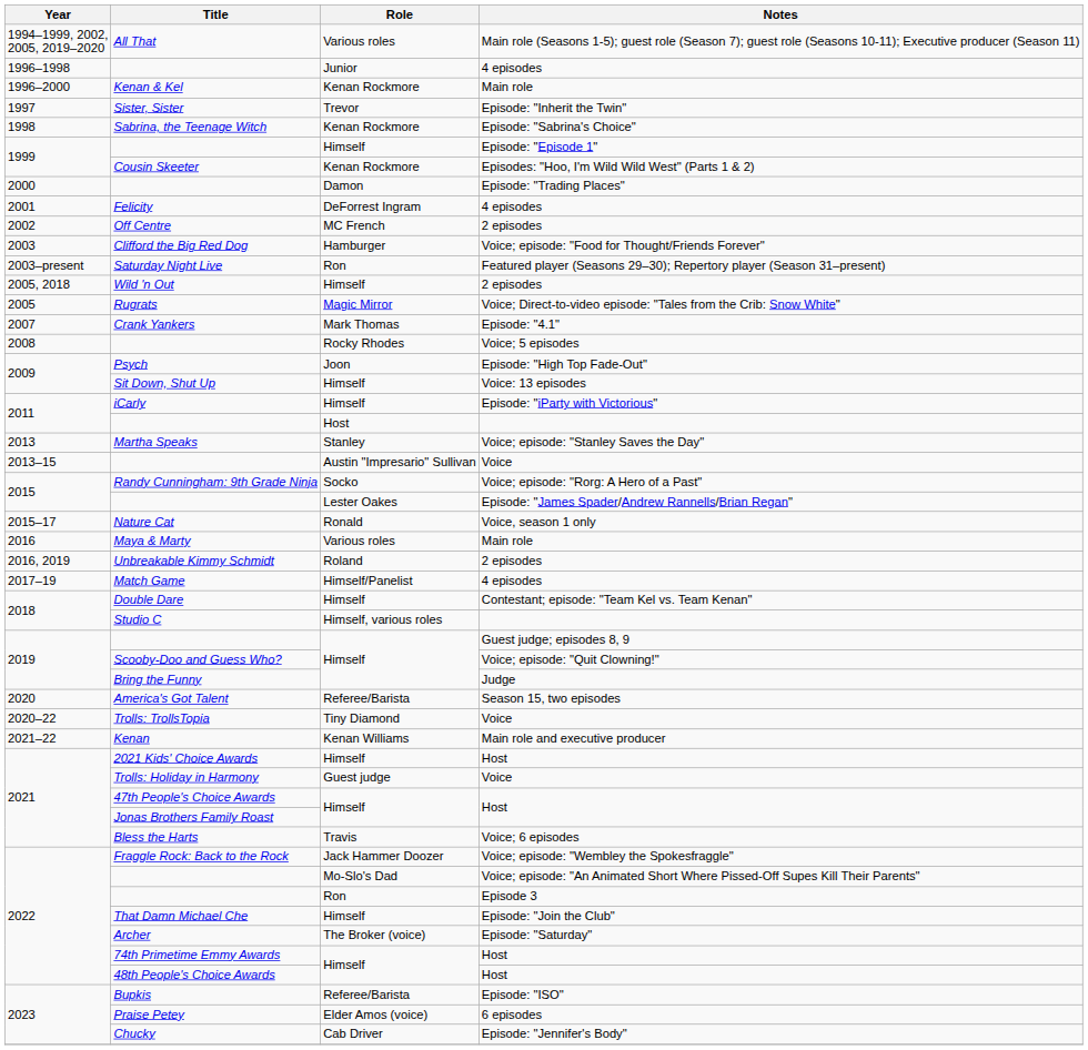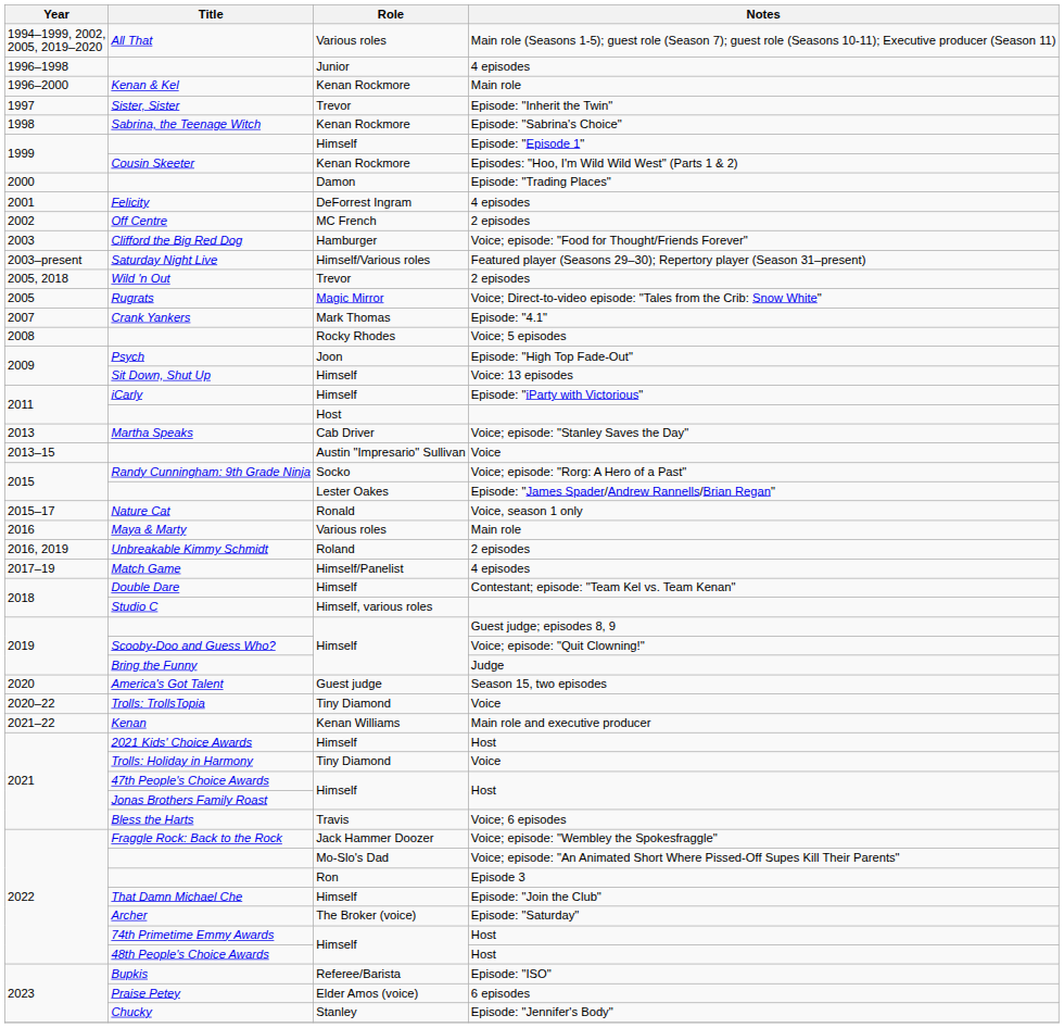 <table class="wikitable sortable">
 <tr>
 <th scope="col">Year</th>
 <th scope="col">Title</th>
 <th scope="col">Role</th>
 <th scope="col" class="unsortable">Notes</th>
 </tr>
 <tr>
 <td>1994–1999, 2002,<br>2005, 2019–2020</td>
 <td><em><a href='#'>All That</a></em></td>
 <td>Various roles</td>
 <td>Main role (Seasons 1-5); guest role (Season 7); guest role (Seasons 10-11); Executive producer (Season 11)</td>
 </tr>
 <tr>
 <td>1996–1998</td>
 <td></td>
 <td>Junior</td>
 <td>4 episodes</td>
 </tr>
 <tr>
 <td>1996–2000</td>
 <td><em><a href='#'>Kenan & Kel</a></em></td>
 <td>Kenan Rockmore</td>
 <td>Main role</td>
 </tr>
 <tr>
 <td>1997</td>
 <td><em><a href='#'>Sister, Sister</a></em></td>
 <td>Trevor</td>
 <td>Episode: "Inherit the Twin"</td>
 </tr>
 <tr>
 <td>1998</td>
 <td><em><a href='#'>Sabrina, the Teenage Witch</a></em></td>
 <td>Kenan Rockmore</td>
 <td>Episode: "Sabrina's Choice"</td>
 </tr>
 <tr>
 <td rowspan="2">1999</td>
 <td></td>
 <td>Himself</td>
 <td>Episode: "<a href='#'>Episode 1</a>"</td>
 </tr>
 <tr>
 <td><em><a href='#'>Cousin Skeeter</a></em></td>
 <td>Kenan Rockmore</td>
 <td>Episodes: "Hoo, I'm Wild Wild West" (Parts 1 & 2)</td>
 </tr>
 <tr>
 <td>2000</td>
 <td></td>
 <td>Damon</td>
 <td>Episode: "Trading Places"</td>
 </tr>
 <tr>
 <td>2001</td>
 <td><em><a href='#'>Felicity</a></em></td>
 <td>DeForrest Ingram</td>
 <td>4 episodes</td>
 </tr>
 <tr>
 <td>2002</td>
 <td><em><a href='#'>Off Centre</a></em></td>
 <td>MC French</td>
 <td>2 episodes</td>
 </tr>
 <tr>
 <td>2003</td>
 <td><em><a href='#'>Clifford the Big Red Dog</a></em></td>
 <td>Hamburger</td>
 <td>Voice; episode: "Food for Thought/Friends Forever"</td>
 </tr>
 <tr>
 <td>2003–present</td>
 <td><em><a href='#'>Saturday Night Live</a></em></td>
-<td>Ron</td>
+<td>Himself/Various roles</td>
 <td>Featured player (Seasons 29–30); Repertory player (Season 31–present)</td>
 </tr>
 <tr>
 <td>2005, 2018</td>
 <td><em><a href='#'>Wild 'n Out</a></em></td>
-<td>Himself</td>
+<td>Trevor</td>
 <td>2 episodes</td>
 </tr>
 <tr>
 <td>2005</td>
 <td><em><a href='#'>Rugrats</a></em></td>
 <td><a href='#'>Magic Mirror</a></td>
 <td>Voice; Direct-to-video episode: "Tales from the Crib: <a href='#'>Snow White</a>"</td>
 </tr>
 <tr>
 <td>2007</td>
 <td><em><a href='#'>Crank Yankers</a></em></td>
 <td>Mark Thomas</td>
 <td>Episode: "4.1"</td>
 </tr>
 <tr>
 <td>2008</td>
 <td></td>
 <td>Rocky Rhodes</td>
 <td>Voice; 5 episodes</td>
 </tr>
 <tr>
 <td rowspan="2">2009</td>
 <td><em><a href='#'>Psych</a></em></td>
 <td>Joon</td>
 <td>Episode: "High Top Fade-Out"</td>
 </tr>
 <tr>
 <td><em><a href='#'>Sit Down, Shut Up</a></em></td>
 <td>Himself</td>
 <td>Voice: 13 episodes</td>
 </tr>
 <tr>
 <td rowspan="2">2011</td>
 <td><em><a href='#'>iCarly</a></em></td>
 <td>Himself</td>
 <td>Episode: "<a href='#'>iParty with Victorious</a>"</td>
 </tr>
 <tr>
 <td></td>
 <td>Host</td>
 <td></td>
 </tr>
 <tr>
 <td>2013</td>
 <td><em><a href='#'>Martha Speaks</a></em></td>
-<td>Stanley</td>
+<td>Cab Driver</td>
 <td>Voice; episode: "Stanley Saves the Day"</td>
 </tr>
 <tr>
 <td>2013–15</td>
 <td></td>
 <td>Austin "Impresario" Sullivan</td>
 <td>Voice</td>
 </tr>
 <tr>
 <td rowspan="2">2015</td>
 <td><em><a href='#'>Randy Cunningham: 9th Grade Ninja</a></em></td>
 <td>Socko</td>
 <td>Voice; episode: "Rorg: A Hero of a Past"</td>
 </tr>
 <tr>
 <td></td>
 <td>Lester Oakes</td>
 <td>Episode: "<a href='#'>James Spader</a>/<a href='#'>Andrew Rannells</a>/<a href='#'>Brian Regan</a>"</td>
 </tr>
 <tr>
 <td>2015–17</td>
 <td><em><a href='#'>Nature Cat</a></em></td>
 <td>Ronald</td>
 <td>Voice, season 1 only</td>
 </tr>
 <tr>
 <td>2016</td>
 <td><em><a href='#'>Maya & Marty</a></em></td>
 <td>Various roles</td>
 <td>Main role</td>
 </tr>
 <tr>
 <td>2016, 2019</td>
 <td><em><a href='#'>Unbreakable Kimmy Schmidt</a></em></td>
 <td>Roland</td>
 <td>2 episodes</td>
 </tr>
 <tr>
 <td>2017–19</td>
 <td><em><a href='#'>Match Game</a></em></td>
 <td>Himself/Panelist</td>
 <td>4 episodes</td>
 </tr>
 <tr>
 <td rowspan="2">2018</td>
 <td><em><a href='#'>Double Dare</a></em></td>
 <td>Himself</td>
 <td>Contestant; episode: "Team Kel vs. Team Kenan"</td>
 </tr>
 <tr>
 <td><em><a href='#'>Studio C</a></em></td>
 <td>Himself, various roles</td>
 <td></td>
 </tr>
 <tr>
 <td rowspan="3">2019</td>
 <td></td>
 <td rowspan="3">Himself</td>
 <td>Guest judge; episodes 8, 9</td>
 </tr>
 <tr>
 <td><em><a href='#'>Scooby-Doo and Guess Who?</a></em></td>
 <td>Voice; episode: "Quit Clowning!"</td>
 </tr>
 <tr>
 <td><em><a href='#'>Bring the Funny</a></em></td>
 <td>Judge</td>
 </tr>
 <tr>
 <td>2020</td>
 <td><em><a href='#'>America's Got Talent</a></em></td>
-<td>Referee/Barista</td>
+<td>Guest judge</td>
 <td style="text-align:left;">Season 15, two episodes</td>
 </tr>
 <tr>
 <td>2020–22</td>
 <td><em><a href='#'>Trolls: TrollsTopia</a></em></td>
 <td>Tiny Diamond</td>
 <td>Voice</td>
 </tr>
 <tr>
 <td>2021–22</td>
 <td><em><a href='#'>Kenan</a></em></td>
 <td>Kenan Williams</td>
 <td>Main role and executive producer</td>
 </tr>
 <tr>
 <td rowspan="5">2021</td>
 <td><em><a href='#'>2021 Kids' Choice Awards</a></em></td>
 <td>Himself</td>
 <td>Host</td>
 </tr>
 <tr>
 <td><em><a href='#'>Trolls: Holiday in Harmony</a></em></td>
-<td>Guest judge</td>
+<td>Tiny Diamond</td>
 <td>Voice</td>
 </tr>
 <tr>
 <td><em><a href='#'>47th People's Choice Awards</a></em></td>
 <td rowspan="2">Himself</td>
 <td rowspan="2">Host</td>
 </tr>
 <tr>
 <td><em><a href='#'>Jonas Brothers Family Roast</a></em></td>
 </tr>
 <tr>
 <td><em><a href='#'>Bless the Harts</a></em></td>
 <td>Travis</td>
 <td>Voice; 6 episodes</td>
 </tr>
 <tr>
 <td rowspan="7">2022</td>
 <td><em><a href='#'>Fraggle Rock: Back to the Rock</a></em></td>
 <td>Jack Hammer Doozer</td>
 <td>Voice; episode: "Wembley the Spokesfraggle"</td>
 </tr>
 <tr>
 <td></td>
 <td>Mo-Slo's Dad</td>
 <td>Voice; episode: "An Animated Short Where Pissed-Off Supes Kill Their Parents"</td>
 </tr>
 <tr>
 <td></td>
 <td>Ron</td>
 <td>Episode 3</td>
 </tr>
 <tr>
 <td><em><a href='#'>That Damn Michael Che</a></em></td>
 <td>Himself</td>
 <td>Episode: "Join the Club"</td>
 </tr>
 <tr>
 <td><em><a href='#'>Archer</a></em></td>
 <td>The Broker (voice)</td>
 <td>Episode: "Saturday"</td>
 </tr>
 <tr>
 <td><em><a href='#'>74th Primetime Emmy Awards</a></em></td>
 <td rowspan="2">Himself</td>
 <td>Host</td>
 </tr>
 <tr>
 <td><em><a href='#'>48th People's Choice Awards</a></em></td>
 <td>Host</td>
 </tr>
 <tr>
 <td rowspan="3">2023</td>
 <td><em><a href='#'>Bupkis</a></em></td>
 <td>Referee/Barista</td>
 <td>Episode: "ISO"</td>
 </tr>
 <tr>
 <td><em><a href='#'>Praise Petey</a></em></td>
 <td>Elder Amos (voice)</td>
 <td>6 episodes</td>
 </tr>
 <tr>
 <td><em><a href='#'>Chucky</a></em></td>
-<td>Cab Driver</td>
+<td>Stanley</td>
 <td>Episode: "Jennifer's Body"</td>
 </tr>
 <tr>
 </tr>
 </table>
